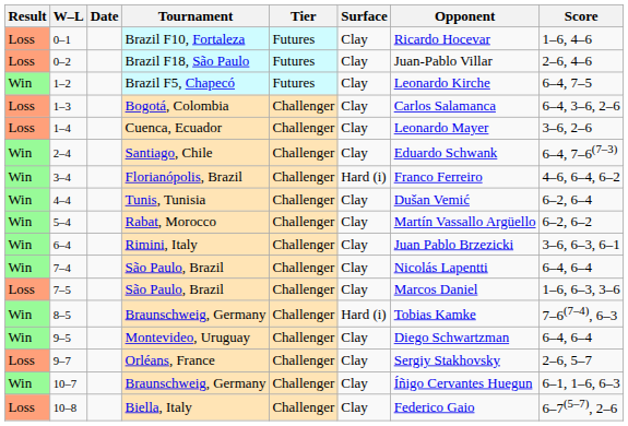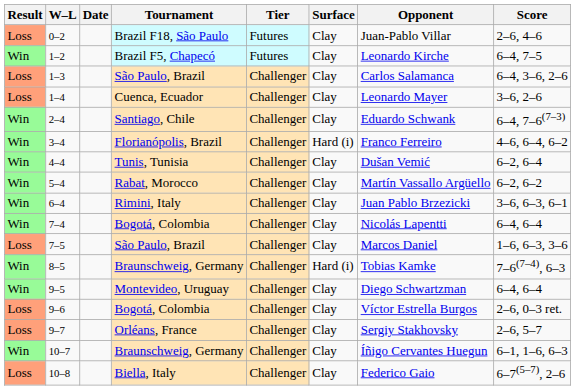 <table class="sortable wikitable">
 <tr>
 <th>Result</th>
 <th class="unsortable">W–L</th>
 <th>Date</th>
 <th>Tournament</th>
 <th>Tier</th>
 <th>Surface</th>
 <th>Opponent</th>
 <th class="unsortable">Score</th>
-</tr>
-<tr>
-<td bgcolor=FFA07A>Loss</td>
-<td><small>0–1</small></td>
-<td></td>
-<td style="background:#cffcff;">Brazil F10, <a href='#'>Fortaleza</a></td>
-<td style="background:#cffcff;">Futures</td>
-<td>Clay</td>
-<td> <a href='#'>Ricardo Hocevar</a></td>
-<td>1–6, 4–6</td>
 </tr>
 <tr>
 <td bgcolor=FFA07A>Loss</td>
 <td><small>0–2</small></td>
 <td></td>
 <td style="background:#cffcff;">Brazil F18, <a href='#'>São Paulo</a></td>
 <td style="background:#cffcff;">Futures</td>
 <td>Clay</td>
 <td> Juan-Pablo Villar</td>
 <td>2–6, 4–6</td>
 </tr>
 <tr>
 <td bgcolor=98fb98>Win</td>
 <td><small>1–2</small></td>
 <td></td>
 <td style="background:#cffcff;">Brazil F5, <a href='#'>Chapecó</a></td>
 <td style="background:#cffcff;">Futures</td>
 <td>Clay</td>
 <td> <a href='#'>Leonardo Kirche</a></td>
 <td>6–4, 7–5</td>
 </tr>
 <tr>
 <td bgcolor=FFA07A>Loss</td>
 <td><small>1–3</small></td>
 <td></td>
-<td style="background:moccasin;"><a href='#'>Bogotá</a>, Colombia</td>
+<td style="background:moccasin;"><a href='#'>São Paulo</a>, Brazil</td>
 <td style="background:moccasin;">Challenger</td>
 <td>Clay</td>
 <td> <a href='#'>Carlos Salamanca</a></td>
 <td>6–4, 3–6, 2–6</td>
 </tr>
 <tr>
 <td bgcolor=FFA07A>Loss</td>
 <td><small>1–4</small></td>
 <td></td>
 <td style="background:moccasin;">Cuenca, Ecuador</td>
 <td style="background:moccasin;">Challenger</td>
 <td>Clay</td>
 <td> <a href='#'>Leonardo Mayer</a></td>
 <td>3–6, 2–6</td>
 </tr>
 <tr>
 <td bgcolor=98fb98>Win</td>
 <td><small>2–4</small></td>
 <td><a href='#'></a></td>
 <td style="background:moccasin;"><a href='#'>Santiago</a>, Chile</td>
 <td style="background:moccasin;">Challenger</td>
 <td>Clay</td>
 <td> <a href='#'>Eduardo Schwank</a></td>
 <td>6–4, 7–6<sup>(7–3)</sup></td>
 </tr>
 <tr>
 <td bgcolor=98fb98>Win</td>
 <td><small>3–4</small></td>
 <td></td>
 <td style="background:moccasin;"><a href='#'>Florianópolis</a>, Brazil</td>
 <td style="background:moccasin;">Challenger</td>
 <td>Hard (i)</td>
 <td> <a href='#'>Franco Ferreiro</a></td>
 <td>4–6, 6–4, 6–2</td>
 </tr>
 <tr>
 <td bgcolor=98fb98>Win</td>
 <td><small>4–4</small></td>
 <td><a href='#'></a></td>
 <td style="background:moccasin;"><a href='#'>Tunis</a>, Tunisia</td>
 <td style="background:moccasin;">Challenger</td>
 <td>Clay</td>
 <td> <a href='#'>Dušan Vemić</a></td>
 <td>6–2, 6–4</td>
 </tr>
 <tr>
 <td bgcolor=98fb98>Win</td>
 <td><small>5–4</small></td>
 <td></td>
 <td style="background:moccasin;"><a href='#'>Rabat</a>, Morocco</td>
 <td style="background:moccasin;">Challenger</td>
 <td>Clay</td>
 <td> <a href='#'>Martín Vassallo Argüello</a></td>
 <td>6–2, 6–2</td>
 </tr>
 <tr>
 <td bgcolor=98fb98>Win</td>
 <td><small>6–4</small></td>
 <td><a href='#'></a></td>
 <td style="background:moccasin;"><a href='#'>Rimini</a>, Italy</td>
 <td style="background:moccasin;">Challenger</td>
 <td>Clay</td>
 <td> <a href='#'>Juan Pablo Brzezicki</a></td>
 <td>3–6, 6–3, 6–1</td>
 </tr>
 <tr>
 <td bgcolor=98fb98>Win</td>
 <td><small>7–4</small></td>
 <td><a href='#'></a></td>
-<td style="background:moccasin;"><a href='#'>São Paulo</a>, Brazil</td>
+<td style="background:moccasin;"><a href='#'>Bogotá</a>, Colombia</td>
 <td style="background:moccasin;">Challenger</td>
 <td>Clay</td>
 <td> <a href='#'>Nicolás Lapentti</a></td>
 <td>6–4, 6–4</td>
 </tr>
 <tr>
 <td bgcolor=FFA07A>Loss</td>
 <td><small>7–5</small></td>
 <td><a href='#'></a></td>
 <td style="background:moccasin;"><a href='#'>São Paulo</a>, Brazil</td>
 <td style="background:moccasin;">Challenger</td>
 <td>Clay</td>
 <td> <a href='#'>Marcos Daniel</a></td>
 <td>1–6, 6–3, 3–6</td>
 </tr>
 <tr>
 <td bgcolor=98fb98>Win</td>
 <td><small>8–5</small></td>
 <td><a href='#'></a></td>
 <td style="background:moccasin;"><a href='#'>Braunschweig</a>, Germany</td>
 <td style="background:moccasin;">Challenger</td>
 <td>Hard (i)</td>
 <td> <a href='#'>Tobias Kamke</a></td>
 <td>7–6<sup>(7–4)</sup>, 6–3</td>
 </tr>
 <tr>
 <td bgcolor=98fb98>Win</td>
 <td><small>9–5</small></td>
 <td><a href='#'></a></td>
 <td style="background:moccasin;"><a href='#'>Montevideo</a>, Uruguay</td>
 <td style="background:moccasin;">Challenger</td>
 <td>Clay</td>
 <td> <a href='#'>Diego Schwartzman</a></td>
 <td>6–4, 6–4</td>
 </tr>
 <tr>
 <td bgcolor=FFA07A>Loss</td>
+<td><small>9–6</small></td>
+<td><a href='#'></a></td>
+<td style="background:moccasin;"><a href='#'>Bogotá</a>, Colombia</td>
+<td style="background:moccasin;">Challenger</td>
+<td>Clay</td>
+<td> <a href='#'>Víctor Estrella Burgos</a></td>
+<td>2–6, 0–3 ret.</td>
+</tr>
+<tr>
+<td bgcolor=FFA07A>Loss</td>
 <td><small>9–7</small></td>
 <td><a href='#'></a></td>
 <td style="background:moccasin;"><a href='#'>Orléans</a>, France</td>
 <td style="background:moccasin;">Challenger</td>
 <td>Clay</td>
 <td> <a href='#'>Sergiy Stakhovsky</a></td>
 <td>2–6, 5–7</td>
 </tr>
 <tr>
 <td bgcolor=98fb98>Win</td>
 <td><small>10–7</small></td>
 <td><a href='#'></a></td>
 <td style="background:moccasin;"><a href='#'>Braunschweig</a>, Germany</td>
 <td style="background:moccasin;">Challenger</td>
 <td>Clay</td>
 <td> <a href='#'>Íñigo Cervantes Huegun</a></td>
 <td>6–1, 1–6, 6–3</td>
 </tr>
 <tr>
 <td bgcolor=FFA07A>Loss</td>
 <td><small>10–8</small></td>
 <td><a href='#'></a></td>
 <td style="background:moccasin;"><a href='#'>Biella</a>, Italy</td>
 <td style="background:moccasin;">Challenger</td>
 <td>Clay</td>
 <td> <a href='#'>Federico Gaio</a></td>
 <td>6–7<sup>(5–7)</sup>, 2–6</td>
 </tr>
 </table>
